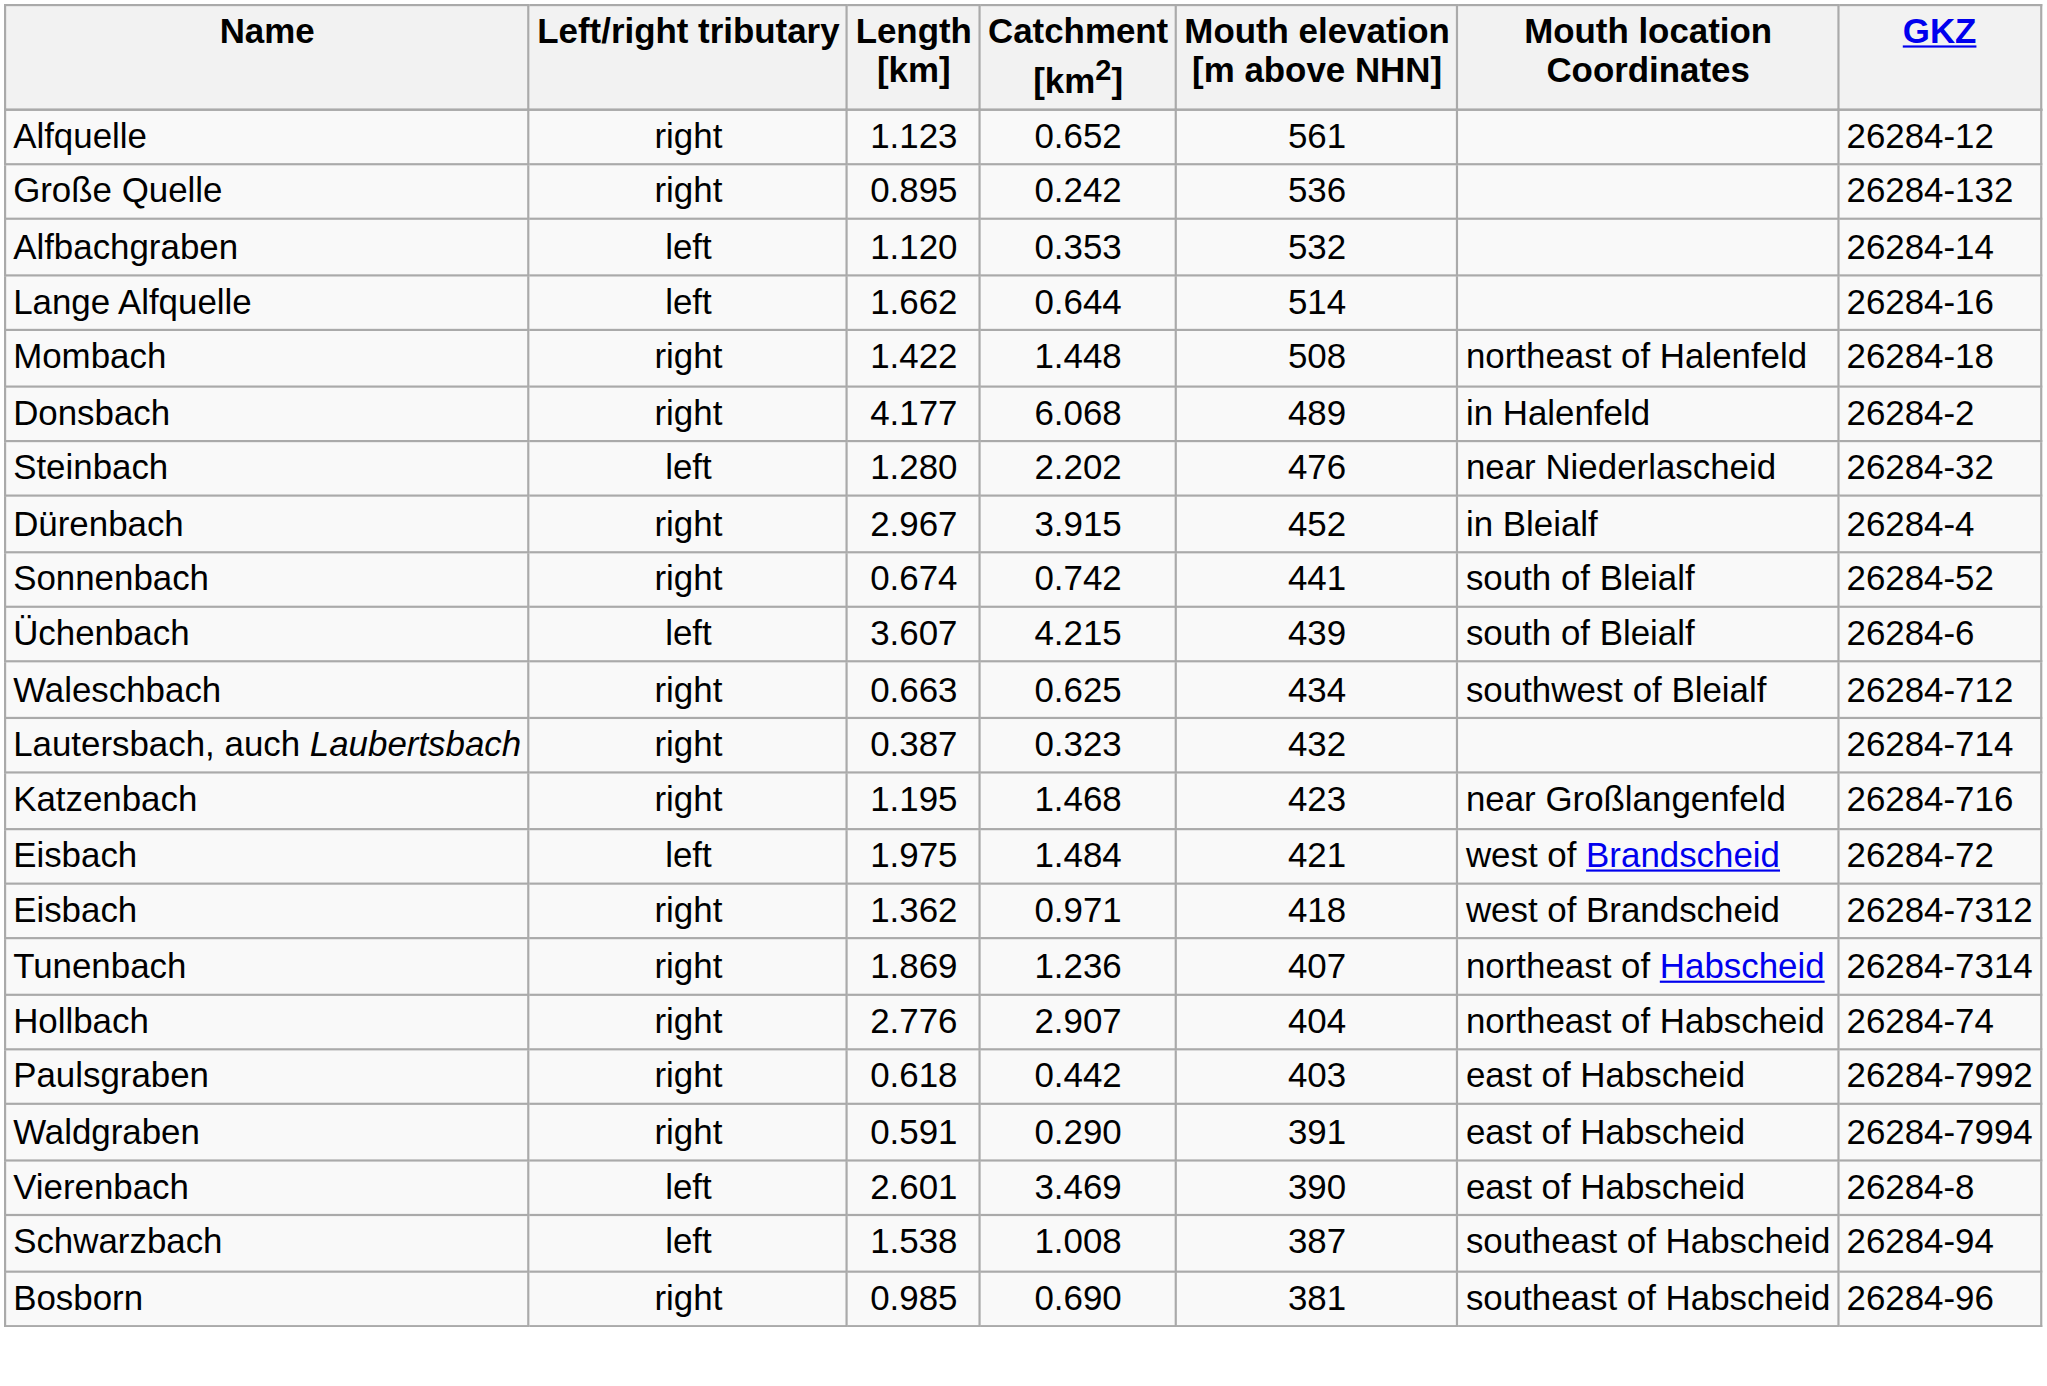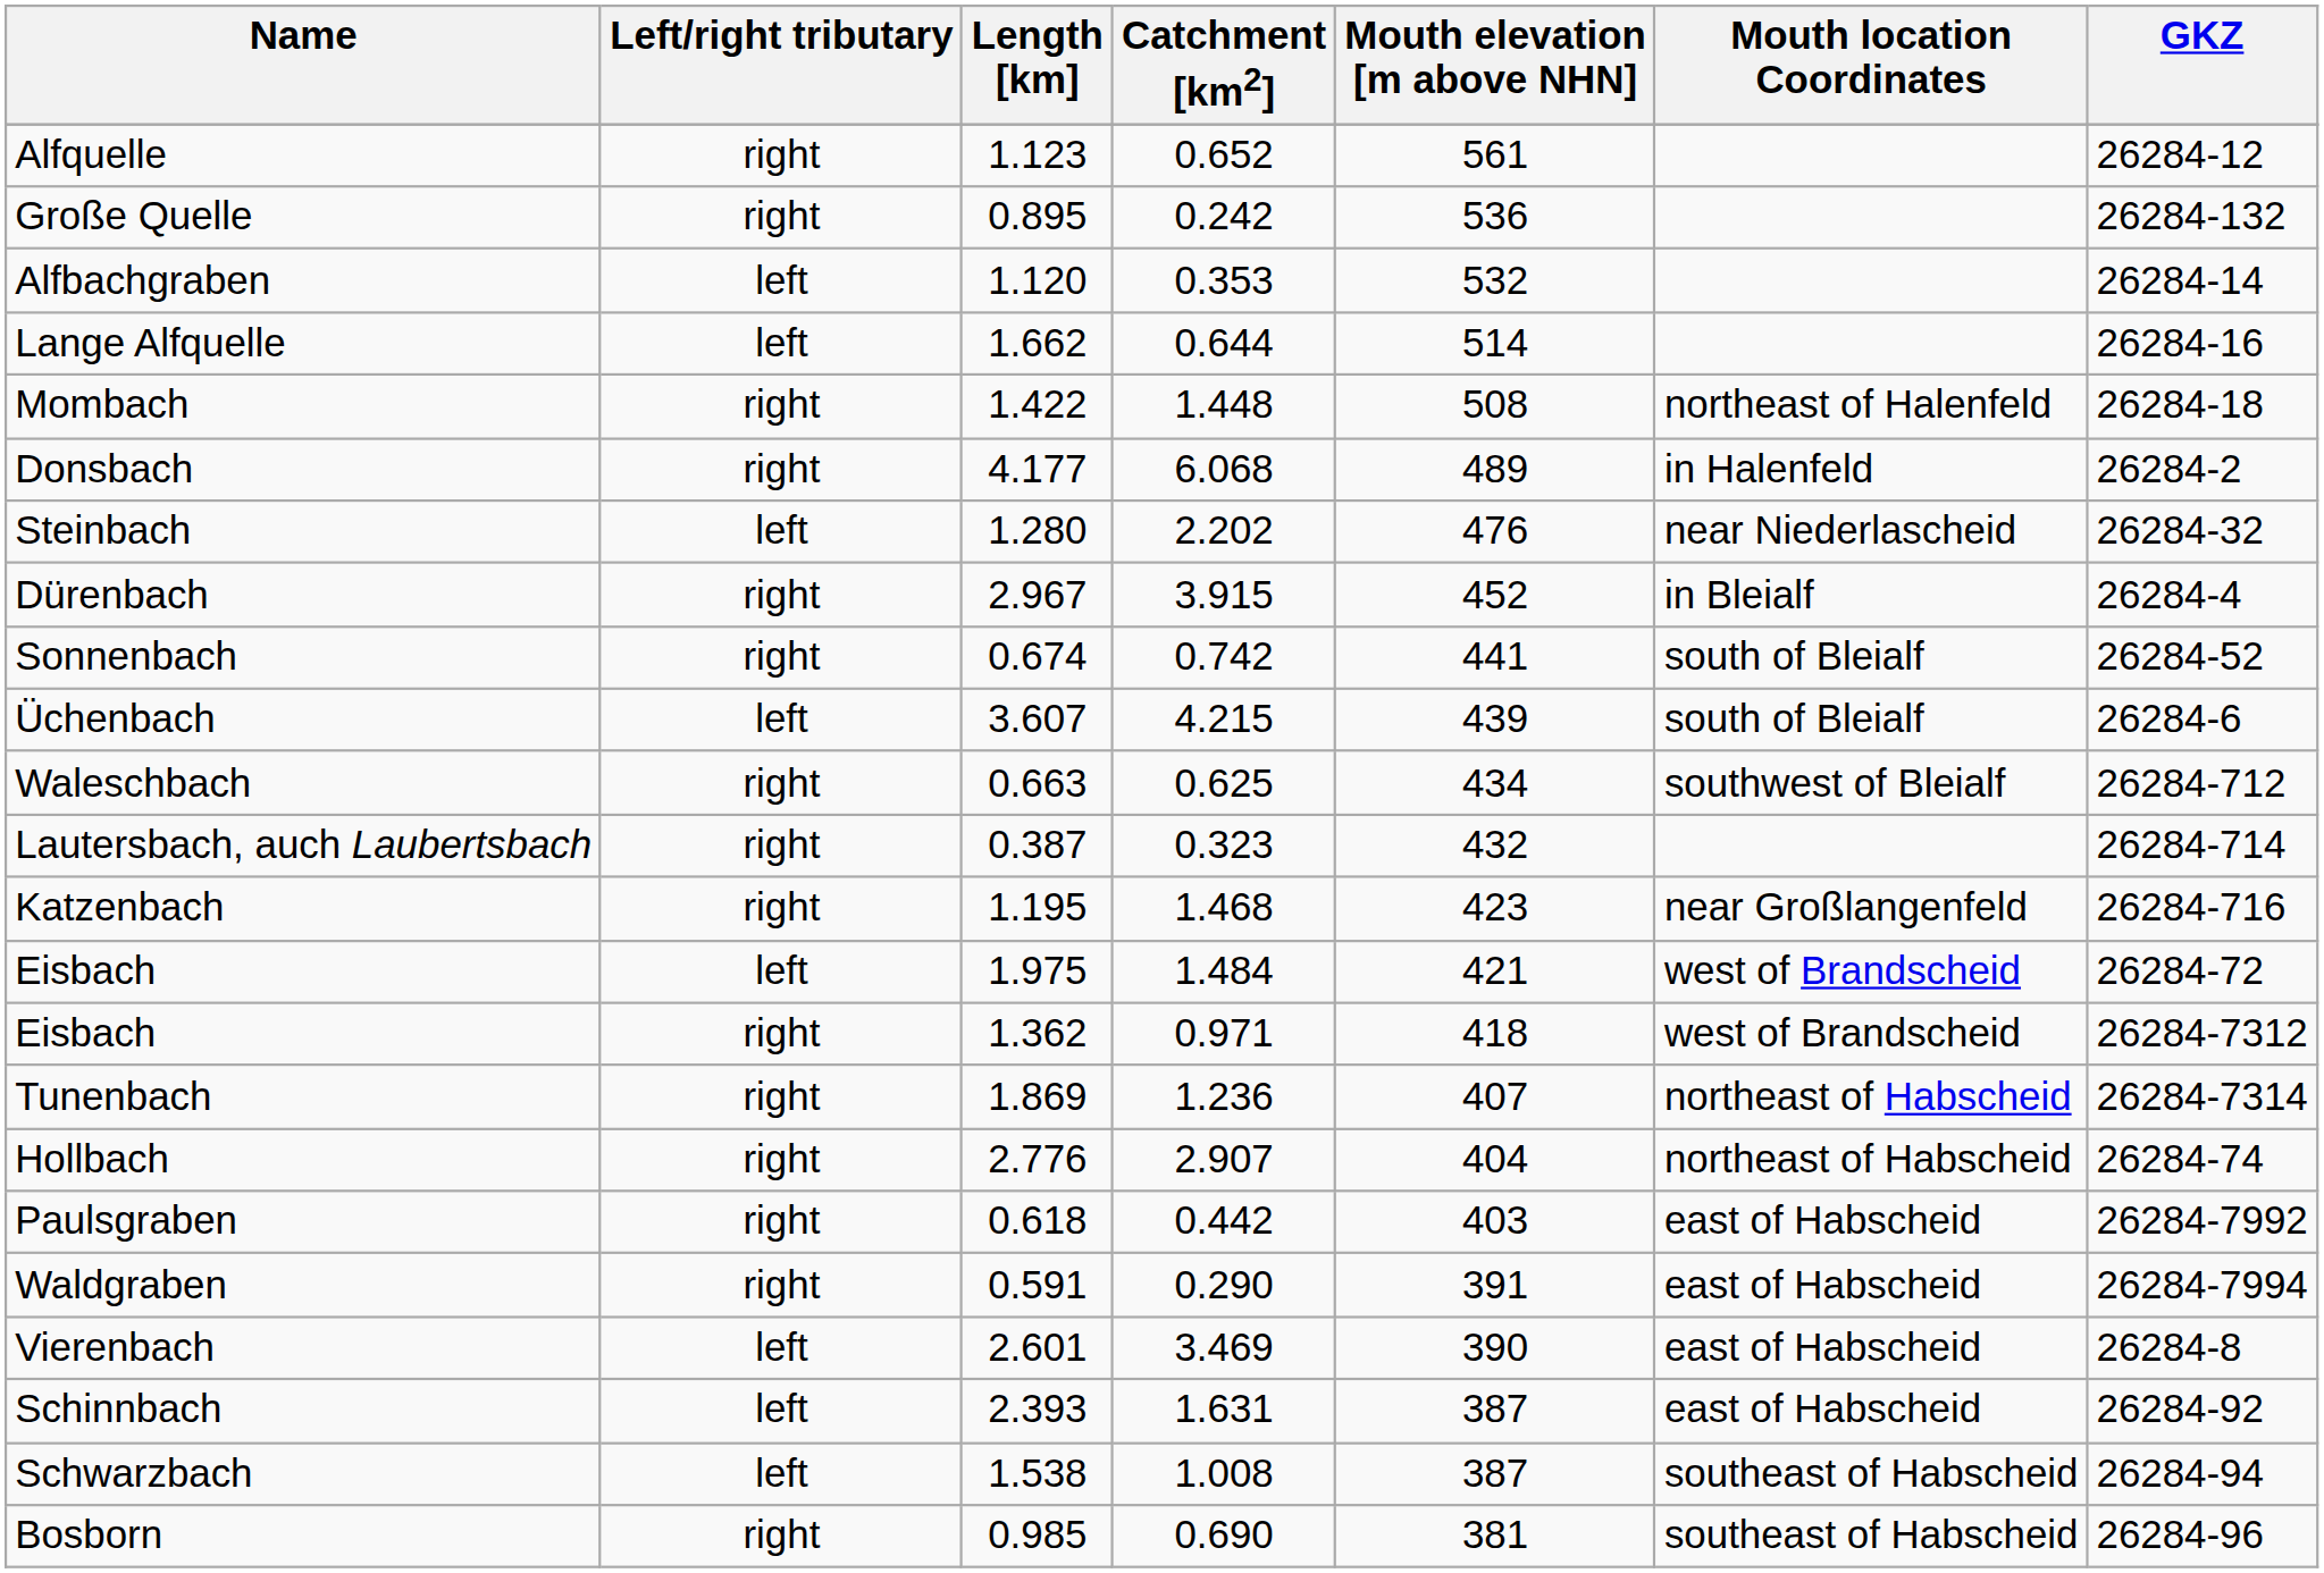 <table class="wikitable toptextcells sortable" style="text-align:center">
 <tr style="vertical-align:top">
 <th class="unsortable">Name</th>
 <th class="unsortable">Left/right tributary</th>
 <th>Length<br><span>[km]</span></th>
 <th>Catchment<br><span>[km<sup>2</sup>]</span></th>
 <th>Mouth elevation<br><span>[m above NHN]</span></th>
 <th>Mouth location<br>Coordinates</th>
 <th><a href='#'>GKZ</a></th>
 </tr>
 <tr>
 </tr>
 <tr>
 <td align="left">Alfquelle</td>
 <td>right</td>
 <td>1.123</td>
 <td>0.652</td>
 <td>561</td>
 <td align="left"></td>
 <td align="left">26284-12</td>
 </tr>
 <tr>
 <td align="left">Große Quelle</td>
 <td>right</td>
 <td>0.895</td>
 <td>0.242</td>
 <td>536</td>
 <td align="left"></td>
 <td align="left">26284-132</td>
 </tr>
 <tr>
 <td align="left">Alfbachgraben</td>
 <td>left</td>
 <td>1.120</td>
 <td>0.353</td>
 <td>532</td>
 <td align="left"></td>
 <td align="left">26284-14</td>
 </tr>
 <tr>
 <td align="left">Lange Alfquelle</td>
 <td>left</td>
 <td>1.662</td>
 <td>0.644</td>
 <td>514</td>
 <td align="left"></td>
 <td align="left">26284-16</td>
 </tr>
 <tr>
 <td align="left">Mombach</td>
 <td>right</td>
 <td>1.422</td>
 <td>1.448</td>
 <td>508</td>
 <td align="left">northeast of Halenfeld </td>
 <td align="left">26284-18</td>
 </tr>
 <tr>
 <td align="left">Donsbach</td>
 <td>right</td>
 <td>4.177</td>
 <td>6.068</td>
 <td>489</td>
 <td align="left">in Halenfeld </td>
 <td align="left">26284-2</td>
 </tr>
 <tr>
 <td align="left">Steinbach</td>
 <td>left</td>
 <td>1.280</td>
 <td>2.202</td>
 <td>476</td>
 <td align="left">near Niederlascheid </td>
 <td align="left">26284-32</td>
 </tr>
 <tr>
 <td align="left">Dürenbach</td>
 <td>right</td>
 <td>2.967</td>
 <td>3.915</td>
 <td>452</td>
 <td align="left">in Bleialf </td>
 <td align="left">26284-4</td>
 </tr>
 <tr>
 <td align="left">Sonnenbach</td>
 <td>right</td>
 <td>0.674</td>
 <td>0.742</td>
 <td>441</td>
 <td align="left">south of Bleialf </td>
 <td align="left">26284-52</td>
 </tr>
 <tr>
 <td align="left">Üchenbach</td>
 <td>left</td>
 <td>3.607</td>
 <td>4.215</td>
 <td>439</td>
 <td align="left">south of Bleialf </td>
 <td align="left">26284-6</td>
 </tr>
 <tr>
 <td align="left">Waleschbach</td>
 <td>right</td>
 <td>0.663</td>
 <td>0.625</td>
 <td>434</td>
 <td align="left">southwest of Bleialf </td>
 <td align="left">26284-712</td>
 </tr>
 <tr>
 <td align="left">Lautersbach, auch <em>Laubertsbach</em></td>
 <td>right</td>
 <td>0.387</td>
 <td>0.323</td>
 <td>432</td>
 <td align="left"></td>
 <td align="left">26284-714</td>
 </tr>
 <tr>
 <td align="left">Katzenbach</td>
 <td>right</td>
 <td>1.195</td>
 <td>1.468</td>
 <td>423</td>
 <td align="left">near Großlangenfeld </td>
 <td align="left">26284-716</td>
 </tr>
 <tr>
 <td align="left">Eisbach</td>
 <td>left</td>
 <td>1.975</td>
 <td>1.484</td>
 <td>421</td>
 <td align="left">west of <a href='#'>Brandscheid</a> </td>
 <td align="left">26284-72</td>
 </tr>
 <tr>
 <td align="left">Eisbach</td>
 <td>right</td>
 <td>1.362</td>
 <td>0.971</td>
 <td>418</td>
 <td align="left">west of Brandscheid </td>
 <td align="left">26284-7312</td>
 </tr>
 <tr>
 <td align="left">Tunenbach</td>
 <td>right</td>
 <td>1.869</td>
 <td>1.236</td>
 <td>407</td>
 <td align="left">northeast of <a href='#'>Habscheid</a> </td>
 <td align="left">26284-7314</td>
 </tr>
 <tr>
 <td align="left">Hollbach</td>
 <td>right</td>
 <td>2.776</td>
 <td>2.907</td>
 <td>404</td>
 <td align="left">northeast of Habscheid </td>
 <td align="left">26284-74</td>
 </tr>
 <tr>
 <td align="left">Paulsgraben</td>
 <td>right</td>
 <td>0.618</td>
 <td>0.442</td>
 <td>403</td>
 <td align="left">east of Habscheid </td>
 <td align="left"><span>26284-7992</span></td>
 </tr>
 <tr>
 <td align="left">Waldgraben</td>
 <td>right</td>
 <td>0.591</td>
 <td>0.290</td>
 <td>391</td>
 <td align="left">east of Habscheid </td>
 <td align="left">26284-7994</td>
 </tr>
 <tr>
 <td align="left">Vierenbach</td>
 <td>left</td>
 <td>2.601</td>
 <td>3.469</td>
 <td>390</td>
 <td align="left">east of Habscheid </td>
 <td align="left">26284-8</td>
 </tr>
 <tr>
+<td align="left">Schinnbach</td>
+<td>left</td>
+<td>2.393</td>
+<td>1.631</td>
+<td>387</td>
+<td align="left">east of Habscheid </td>
+<td align="left">26284-92</td>
+</tr>
+<tr>
 <td align="left">Schwarzbach</td>
 <td>left</td>
 <td>1.538</td>
 <td>1.008</td>
 <td>387</td>
 <td align="left">southeast of Habscheid </td>
 <td align="left">26284-94</td>
 </tr>
 <tr>
 <td align="left">Bosborn</td>
 <td>right</td>
 <td>0.985</td>
 <td>0.690</td>
 <td>381</td>
 <td align="left">southeast of Habscheid </td>
 <td align="left">26284-96</td>
 </tr>
 </table>
